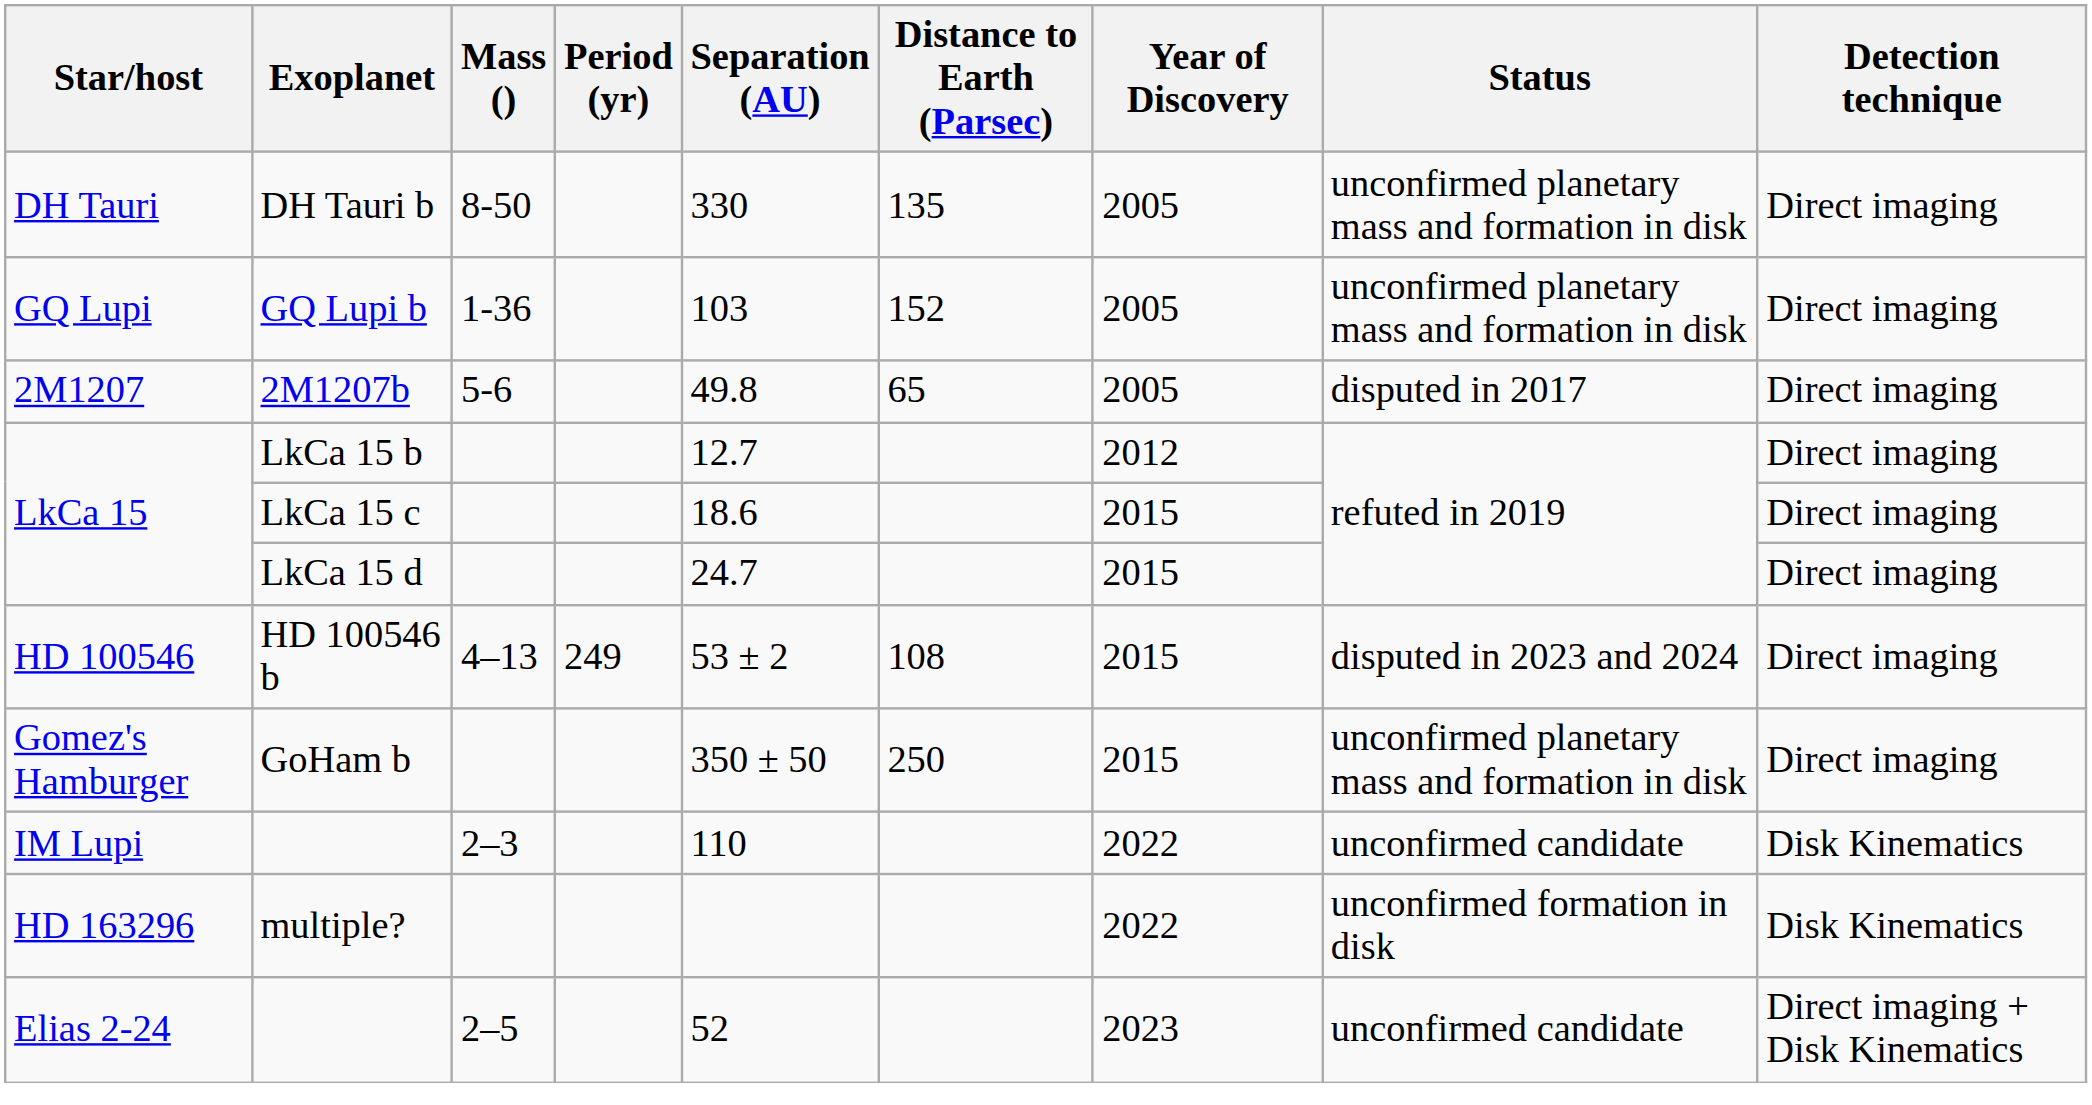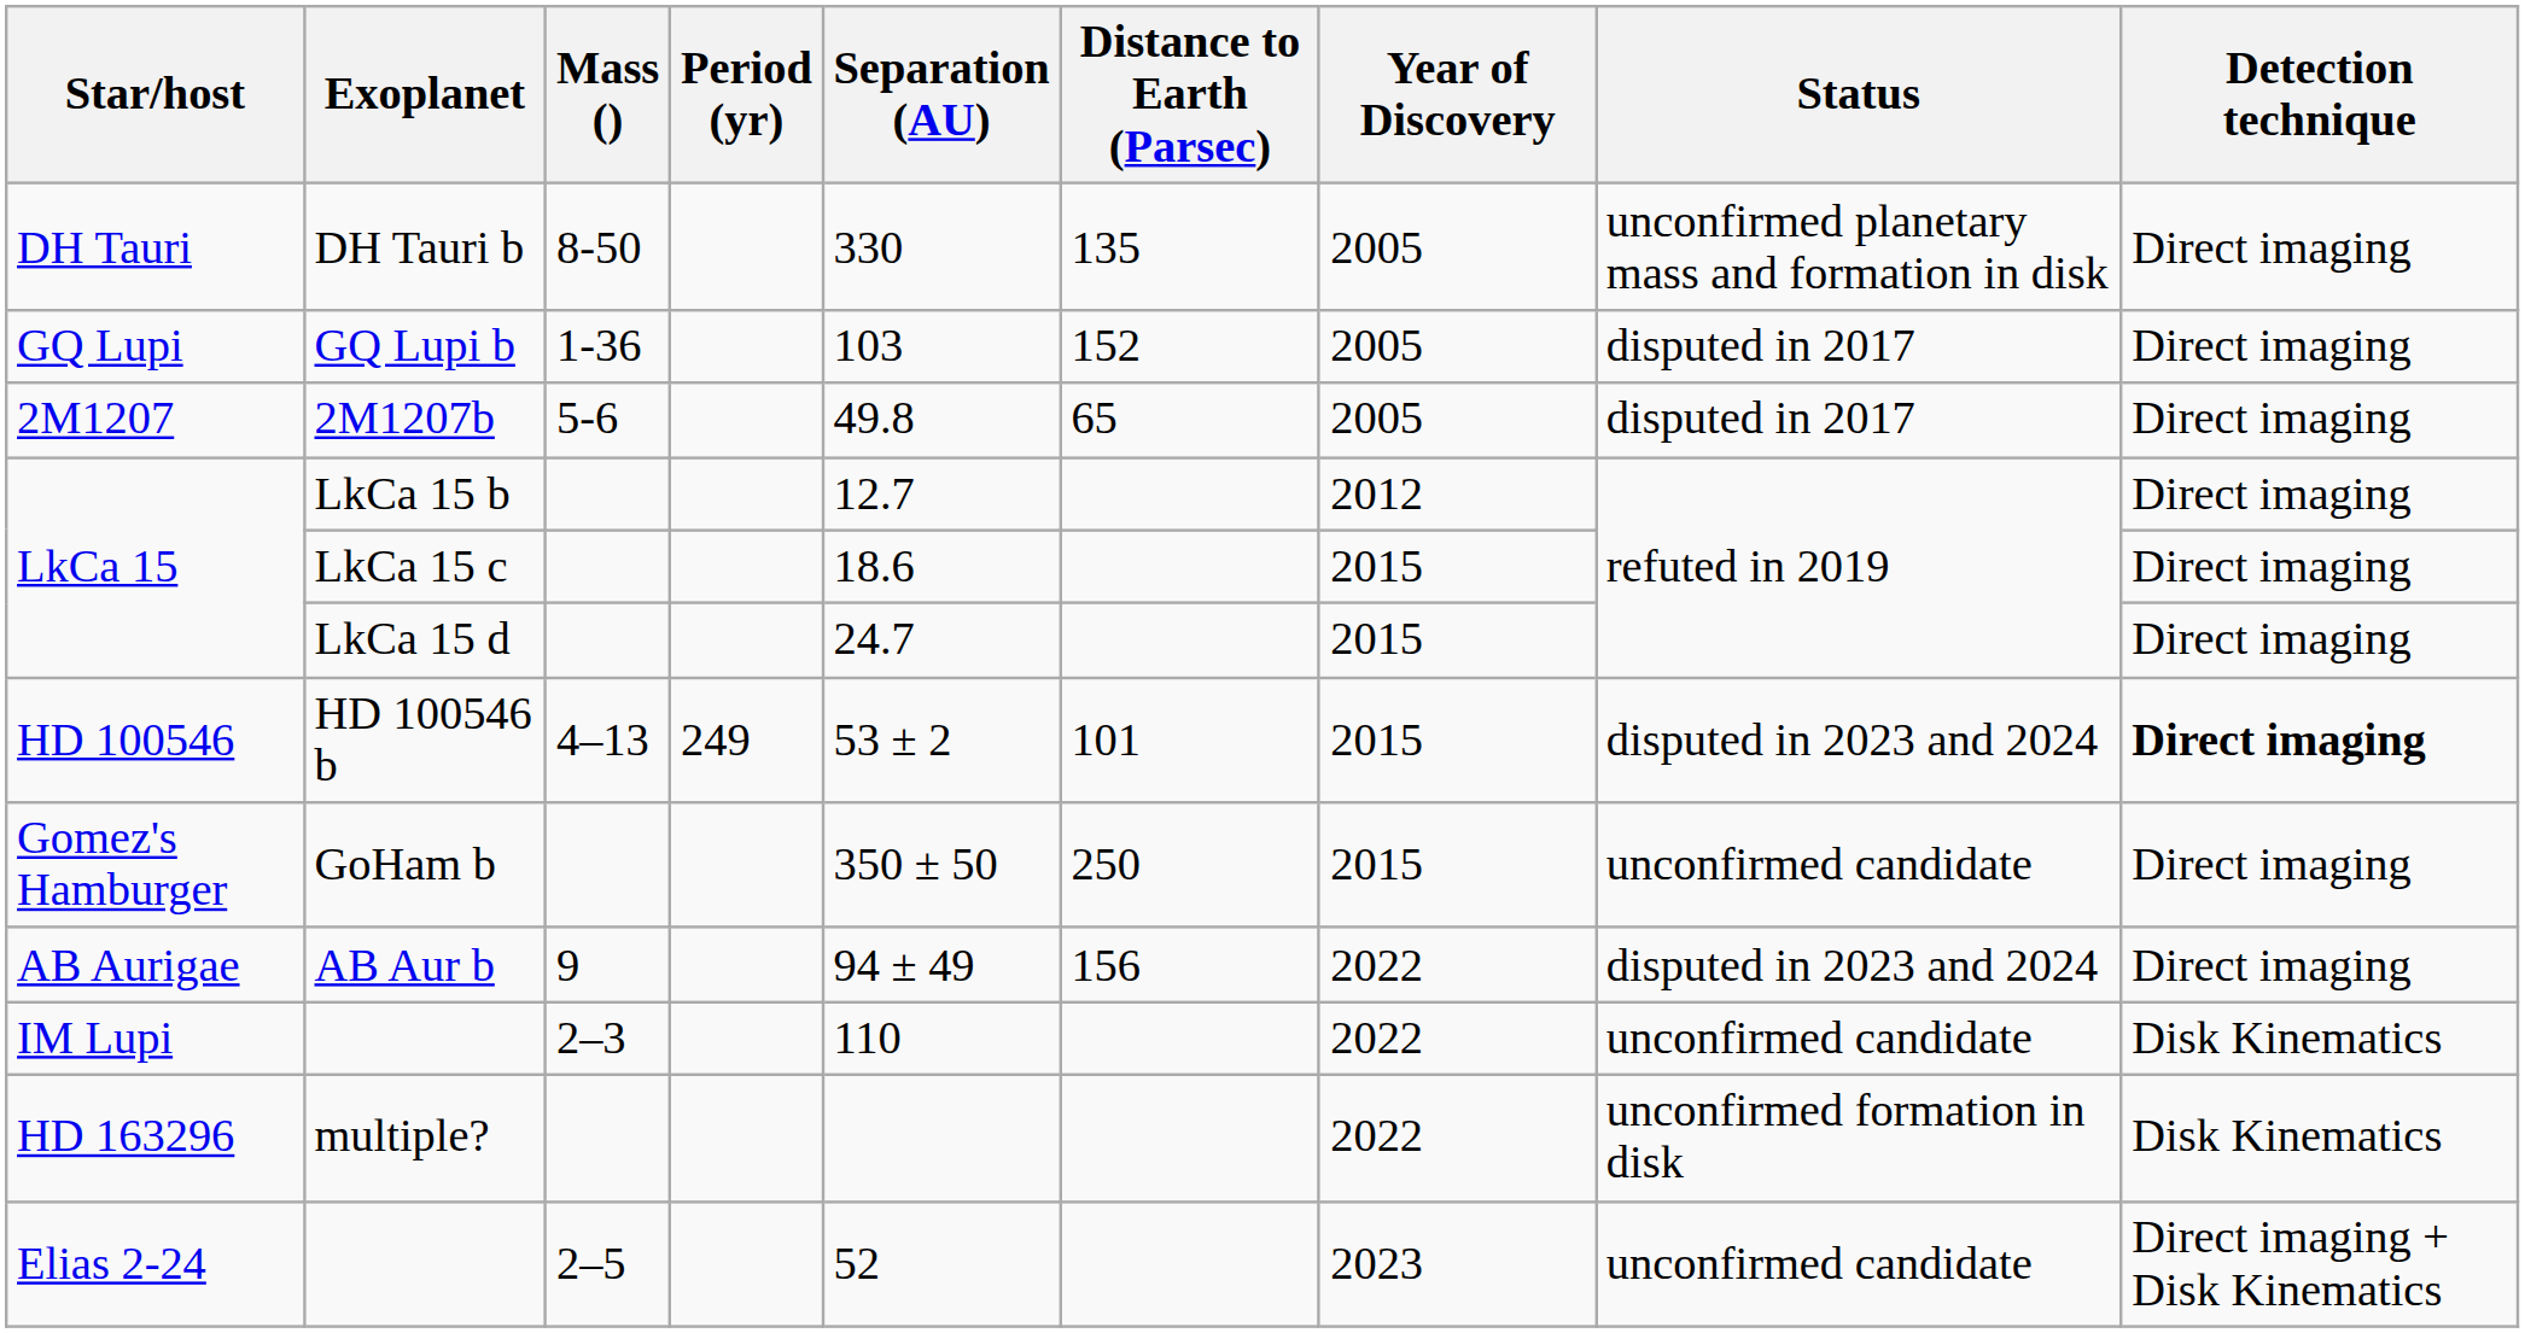 <table class="wikitable">
 <tr>
 <th>Star/host</th>
 <th>Exoplanet</th>
 <th>Mass<br>()</th>
 <th>Period<br>(yr)</th>
 <th>Separation<br>(<a href='#'>AU</a>)</th>
 <th>Distance to Earth<br>(<a href='#'>Parsec</a>)</th>
 <th>Year of Discovery</th>
 <th>Status</th>
 <th>Detection technique</th>
 </tr>
 <tr>
 <td><a href='#'>DH Tauri</a></td>
 <td>DH Tauri b</td>
 <td>8-50</td>
 <td></td>
 <td>330</td>
 <td>135</td>
 <td>2005</td>
 <td>unconfirmed planetary mass and formation in disk</td>
 <td>Direct imaging</td>
 </tr>
 <tr>
 <td><a href='#'>GQ Lupi</a></td>
 <td><a href='#'>GQ Lupi b</a></td>
 <td>1-36</td>
 <td></td>
 <td>103</td>
 <td>152</td>
 <td>2005</td>
-<td>unconfirmed planetary mass and formation in disk</td>
+<td>disputed in 2017</td>
 <td>Direct imaging</td>
 </tr>
 <tr>
 <td><a href='#'>2M1207</a></td>
 <td><a href='#'>2M1207b</a></td>
 <td>5-6</td>
 <td></td>
 <td>49.8</td>
 <td>65</td>
 <td>2005</td>
 <td>disputed in 2017</td>
 <td>Direct imaging</td>
 </tr>
 <tr>
 <td rowspan="3"><a href='#'>LkCa 15</a></td>
 <td>LkCa 15 b</td>
 <td></td>
 <td></td>
 <td>12.7</td>
 <td></td>
 <td>2012</td>
 <td rowspan="3">refuted in 2019</td>
 <td>Direct imaging</td>
 </tr>
 <tr>
 <td>LkCa 15 c</td>
 <td></td>
 <td></td>
 <td>18.6</td>
 <td></td>
 <td>2015</td>
 <td>Direct imaging</td>
 </tr>
 <tr>
 <td>LkCa 15 d</td>
 <td></td>
 <td></td>
 <td>24.7</td>
 <td></td>
 <td>2015</td>
 <td>Direct imaging</td>
 </tr>
 <tr>
 <td><a href='#'>HD 100546</a></td>
 <td>HD 100546 b</td>
 <td>4–13</td>
 <td>249</td>
 <td>53 ± 2</td>
-<td>108</td>
+<td>101</td>
 <td>2015</td>
 <td>disputed in 2023 and 2024</td>
-<td>Direct imaging</td>
+<td><strong>Direct imaging</strong></td>
 </tr>
 <tr>
 <td><a href='#'>Gomez's Hamburger</a></td>
 <td>GoHam b</td>
 <td></td>
 <td></td>
 <td>350 ± 50</td>
 <td>250</td>
 <td>2015</td>
-<td>unconfirmed planetary mass and formation in disk</td>
+<td>unconfirmed candidate</td>
+<td>Direct imaging</td>
+</tr>
+<tr>
+<td><a href='#'>AB Aurigae</a></td>
+<td><a href='#'>AB Aur b</a></td>
+<td>9</td>
+<td></td>
+<td>94 ± 49</td>
+<td>156</td>
+<td>2022</td>
+<td>disputed in 2023 and 2024</td>
 <td>Direct imaging</td>
 </tr>
 <tr>
 <td><a href='#'>IM Lupi</a></td>
 <td></td>
 <td>2–3</td>
 <td></td>
 <td>110</td>
 <td></td>
 <td>2022</td>
 <td>unconfirmed candidate</td>
 <td>Disk Kinematics</td>
 </tr>
 <tr>
 <td><a href='#'>HD 163296</a></td>
 <td>multiple?</td>
 <td></td>
 <td></td>
 <td></td>
 <td></td>
 <td>2022</td>
 <td>unconfirmed formation in disk</td>
 <td>Disk Kinematics</td>
 </tr>
 <tr>
 <td><a href='#'>Elias 2-24</a></td>
 <td></td>
 <td>2–5</td>
 <td></td>
 <td>52</td>
 <td></td>
 <td>2023</td>
 <td>unconfirmed candidate</td>
 <td>Direct imaging + Disk Kinematics</td>
 </tr>
 </table>
